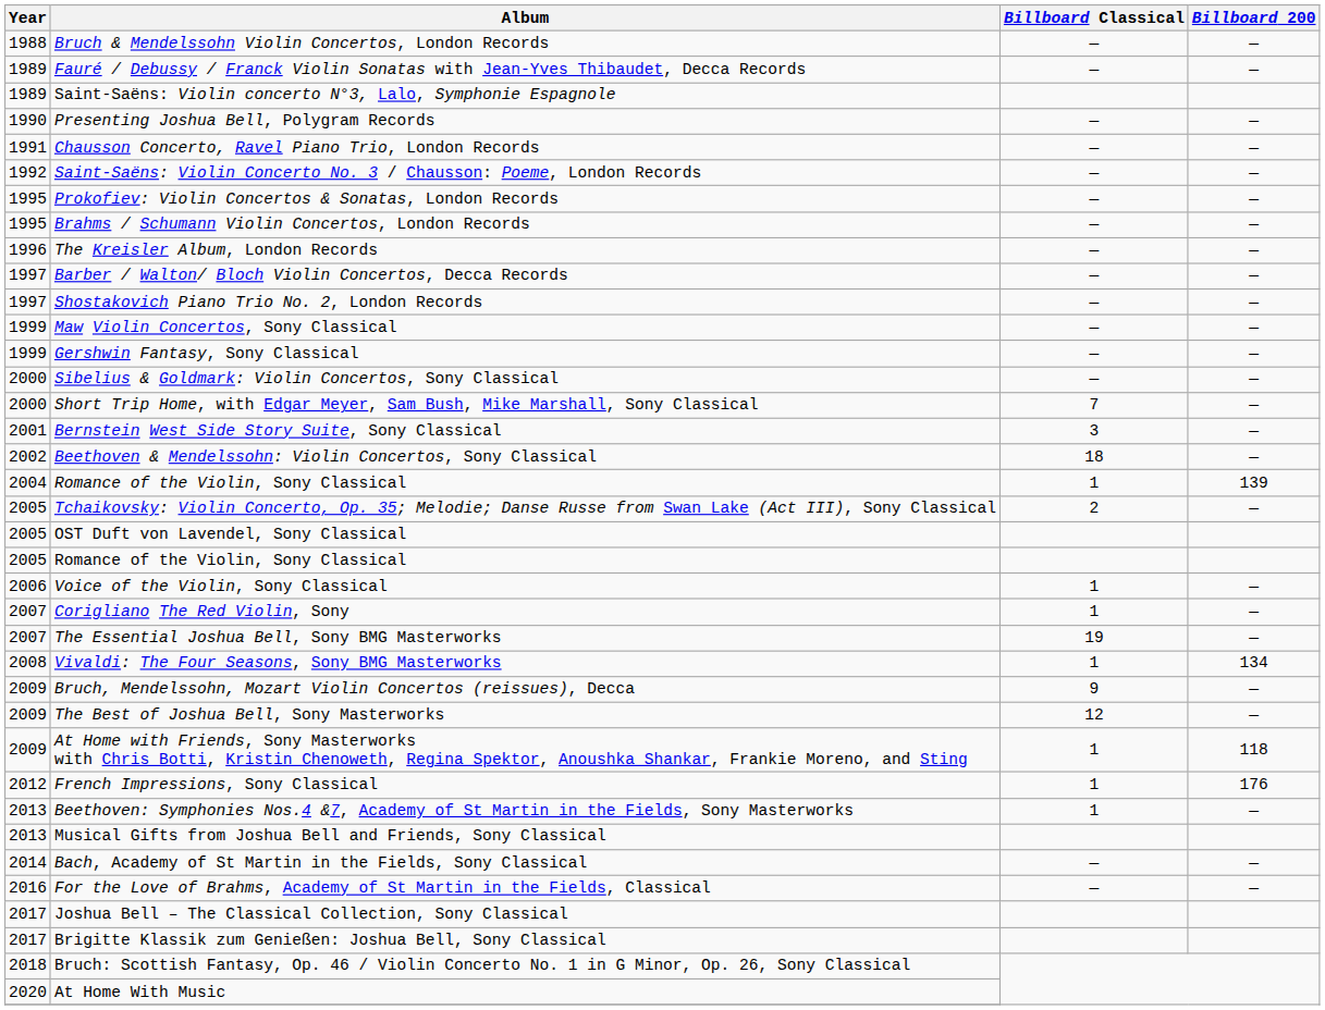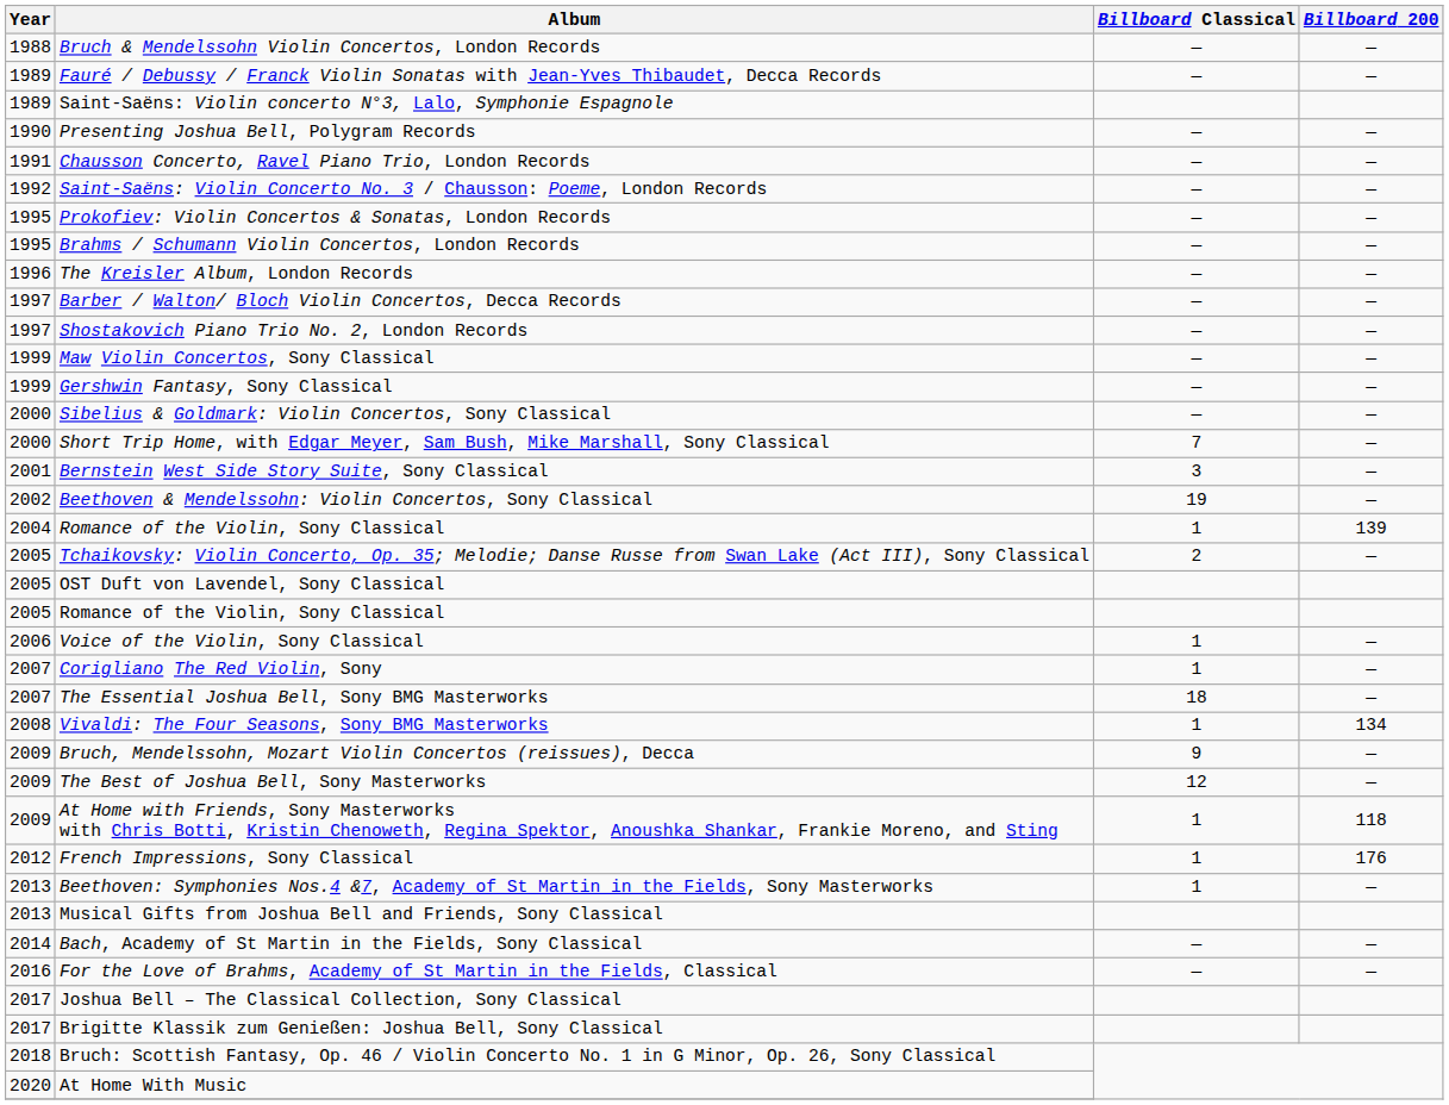 <table class="wikitable">
 <tr>
 <th>Year</th>
 <th>Album</th>
 <th><em><a href='#'>Billboard</a></em> Classical</th>
 <th><a href='#'><em>Billboard</em> 200</a></th>
 </tr>
 <tr>
 <td>1988</td>
 <td><em><a href='#'>Bruch</a> & <a href='#'>Mendelssohn</a> Violin Concertos</em>, London Records</td>
 <td style="text-align:center;">—</td>
 <td style="text-align:center;">—</td>
 </tr>
 <tr>
 <td>1989</td>
 <td><em><a href='#'>Fauré</a> / <a href='#'>Debussy</a> / <a href='#'>Franck</a> Violin Sonatas</em> with <a href='#'>Jean-Yves Thibaudet</a>, Decca Records</td>
 <td style="text-align:center;">—</td>
 <td style="text-align:center;">—</td>
 </tr>
 <tr>
 <td>1989</td>
 <td>Saint-Saëns: <em>Violin concerto N°3,</em> <a href='#'>Lalo</a>, <em>Symphonie Espagnole</em></td>
 <td></td>
 <td></td>
 </tr>
 <tr>
 <td>1990</td>
 <td><em>Presenting Joshua Bell</em>, Polygram Records</td>
 <td style="text-align:center;">—</td>
 <td style="text-align:center;">—</td>
 </tr>
 <tr>
 <td>1991</td>
 <td><em><a href='#'>Chausson</a> Concerto, <a href='#'>Ravel</a> Piano Trio</em>, London Records</td>
 <td style="text-align:center;">—</td>
 <td style="text-align:center;">—</td>
 </tr>
 <tr>
 <td>1992</td>
 <td><em><a href='#'>Saint-Saëns</a>: <a href='#'>Violin Concerto No. 3</a></em> / <a href='#'>Chausson</a>: <em><a href='#'>Poeme</a></em>, London Records</td>
 <td style="text-align:center;">—</td>
 <td style="text-align:center;">—</td>
 </tr>
 <tr>
 <td>1995</td>
 <td><em><a href='#'>Prokofiev</a>: Violin Concertos & Sonatas</em>, London Records</td>
 <td style="text-align:center;">—</td>
 <td style="text-align:center;">—</td>
 </tr>
 <tr>
 <td>1995</td>
 <td><em><a href='#'>Brahms</a> / <a href='#'>Schumann</a> Violin Concertos</em>, London Records</td>
 <td style="text-align:center;">—</td>
 <td style="text-align:center;">—</td>
 </tr>
 <tr>
 <td>1996</td>
 <td><em>The <a href='#'>Kreisler</a> Album</em>, London Records</td>
 <td style="text-align:center;">—</td>
 <td style="text-align:center;">—</td>
 </tr>
 <tr>
 <td>1997</td>
 <td><em><a href='#'>Barber</a> / <a href='#'>Walton</a>/ <a href='#'>Bloch</a> Violin Concertos</em>, Decca Records</td>
 <td style="text-align:center;">—</td>
 <td style="text-align:center;">—</td>
 </tr>
 <tr>
 <td>1997</td>
 <td><em><a href='#'>Shostakovich</a> Piano Trio No. 2</em>, London Records</td>
 <td style="text-align:center;">—</td>
 <td style="text-align:center;">—</td>
 </tr>
 <tr>
 <td>1999</td>
 <td><em><a href='#'>Maw</a> <a href='#'>Violin Concertos</a></em>, Sony Classical</td>
 <td style="text-align:center;">—</td>
 <td style="text-align:center;">—</td>
 </tr>
 <tr>
 <td>1999</td>
 <td><em><a href='#'>Gershwin</a> Fantasy</em>, Sony Classical</td>
 <td style="text-align:center;">—</td>
 <td style="text-align:center;">—</td>
 </tr>
 <tr>
 <td>2000</td>
 <td><em><a href='#'>Sibelius</a> & <a href='#'>Goldmark</a>: Violin Concertos</em>, Sony Classical</td>
 <td style="text-align:center;">—</td>
 <td style="text-align:center;">—</td>
 </tr>
 <tr>
 <td>2000</td>
 <td><em>Short Trip Home</em>, with <a href='#'>Edgar Meyer</a>, <a href='#'>Sam Bush</a>, <a href='#'>Mike Marshall</a>, Sony Classical</td>
 <td style="text-align:center;">7</td>
 <td style="text-align:center;">—</td>
 </tr>
 <tr>
 <td>2001</td>
 <td><em><a href='#'>Bernstein</a> <a href='#'>West Side Story Suite</a></em>, Sony Classical</td>
 <td style="text-align:center;">3</td>
 <td style="text-align:center;">—</td>
 </tr>
 <tr>
 <td>2002</td>
 <td><em><a href='#'>Beethoven</a> & <a href='#'>Mendelssohn</a>: Violin Concertos</em>, Sony Classical</td>
-<td style="text-align:center;">18</td>
+<td style="text-align:center;">19</td>
 <td style="text-align:center;">—</td>
 </tr>
 <tr>
 <td>2004</td>
 <td><em>Romance of the Violin</em>, Sony Classical</td>
 <td style="text-align:center;">1</td>
 <td style="text-align:center;">139</td>
 </tr>
 <tr>
 <td>2005</td>
 <td><em><a href='#'>Tchaikovsky</a>: <a href='#'>Violin Concerto, Op. 35</a>; Melodie; Danse Russe from </em><a href='#'>Swan Lake</a><em> (Act III)</em>, Sony Classical</td>
 <td style="text-align:center;">2</td>
 <td style="text-align:center;">—</td>
 </tr>
 <tr>
 <td>2005</td>
 <td>OST Duft von Lavendel, Sony Classical</td>
 <td></td>
 <td></td>
 </tr>
 <tr>
 <td>2005</td>
 <td>Romance of the Violin, Sony Classical</td>
 <td></td>
 <td></td>
 </tr>
 <tr>
 <td>2006</td>
 <td><em>Voice of the Violin</em>, Sony Classical</td>
 <td style="text-align:center;">1</td>
 <td style="text-align:center;">—</td>
 </tr>
 <tr>
 <td>2007</td>
 <td><em><a href='#'>Corigliano</a> <a href='#'>The Red Violin</a></em>, Sony</td>
 <td style="text-align:center;">1</td>
 <td style="text-align:center;">—</td>
 </tr>
 <tr>
 <td>2007</td>
 <td><em>The Essential Joshua Bell</em>, Sony BMG Masterworks</td>
-<td style="text-align:center;">19</td>
+<td style="text-align:center;">18</td>
 <td style="text-align:center;">—</td>
 </tr>
 <tr>
 <td>2008</td>
 <td><em><a href='#'>Vivaldi</a>: <a href='#'>The Four Seasons</a></em>, <a href='#'>Sony BMG Masterworks</a></td>
 <td style="text-align:center;">1</td>
 <td style="text-align:center;">134</td>
 </tr>
 <tr>
 <td>2009</td>
 <td><em>Bruch, Mendelssohn, Mozart Violin Concertos (reissues)</em>, Decca</td>
 <td style="text-align:center;">9</td>
 <td style="text-align:center;">—</td>
 </tr>
 <tr>
 <td>2009</td>
 <td><em>The Best of Joshua Bell</em>, Sony Masterworks</td>
 <td style="text-align:center;">12</td>
 <td style="text-align:center;">—</td>
 </tr>
 <tr>
 <td>2009</td>
 <td><em>At Home with Friends</em>, Sony Masterworks<br>with <a href='#'>Chris Botti</a>, <a href='#'>Kristin Chenoweth</a>, <a href='#'>Regina Spektor</a>, <a href='#'>Anoushka Shankar</a>, Frankie Moreno, and <a href='#'>Sting</a></td>
 <td style="text-align:center;">1</td>
 <td style="text-align:center;">118</td>
 </tr>
 <tr>
 <td>2012</td>
 <td><em>French Impressions</em>, Sony Classical</td>
 <td style="text-align:center;">1</td>
 <td style="text-align:center;">176</td>
 </tr>
 <tr>
 <td>2013</td>
 <td><em>Beethoven: Symphonies Nos.<a href='#'>4</a> &<a href='#'>7</a></em>, <a href='#'>Academy of St Martin in the Fields</a>, Sony Masterworks</td>
 <td style="text-align:center;">1</td>
 <td style="text-align:center;">—</td>
 </tr>
 <tr>
 <td>2013</td>
 <td>Musical Gifts from Joshua Bell and Friends, Sony Classical</td>
 <td></td>
 <td></td>
 </tr>
 <tr>
 <td>2014</td>
 <td><em>Bach</em>, Academy of St Martin in the Fields, Sony Classical</td>
 <td style="text-align:center;">—</td>
 <td style="text-align:center;">—</td>
 </tr>
 <tr>
 <td>2016</td>
 <td><em>For the Love of Brahms</em>,  <a href='#'>Academy of St Martin in the Fields</a>, Classical</td>
 <td style="text-align:center;">—</td>
 <td style="text-align:center;">—</td>
 </tr>
 <tr>
 <td>2017</td>
 <td>Joshua Bell – The Classical Collection, Sony Classical</td>
 <td></td>
 <td></td>
 </tr>
 <tr>
 <td>2017</td>
 <td>Brigitte Klassik zum Genießen: Joshua Bell, Sony Classical</td>
 <td></td>
 <td></td>
 </tr>
 <tr>
 <td>2018</td>
 <td>Bruch: Scottish Fantasy, Op. 46 / Violin Concerto No. 1 in G Minor, Op. 26, Sony Classical</td>
 </tr>
 <tr>
 <td>2020</td>
 <td>At Home With Music </td>
 </tr>
 <tr>
 </tr>
 </table>
